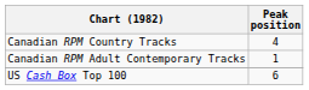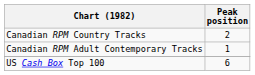 <table class="wikitable sortable">
 <tr>
 <th>Chart (1982)</th>
 <th>Peak<br>position</th>
 </tr>
 <tr>
 <td>Canadian <em>RPM</em> Country Tracks</td>
-<td align="center">4</td>
+<td align="center">2</td>
 </tr>
 <tr>
 <td>Canadian <em>RPM</em> Adult Contemporary Tracks</td>
 <td align="center">1</td>
 </tr>
 <tr>
 </tr>
 <tr>
 </tr>
 <tr>
 </tr>
 <tr>
 <td>US <a href='#'><em>Cash Box</em></a> Top 100</td>
 <td align="center">6</td>
 </tr>
 </table>
